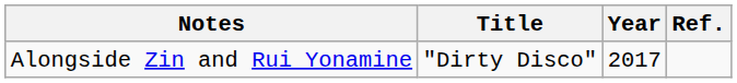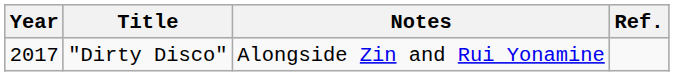 <table class="wikitable">
 <tr>
+<th>Year</th>
+<th>Title</th>
 <th>Notes</th>
-<th>Title</th>
-<th>Year</th>
 <th>Ref.</th>
 </tr>
 <tr>
+<td>2017</td>
+<td>"Dirty Disco"</td>
 <td>Alongside <a href='#'>Zin</a> and <a href='#'>Rui Yonamine</a></td>
-<td>"Dirty Disco"</td>
-<td>2017</td>
 <td></td>
 </tr>
 </table>
